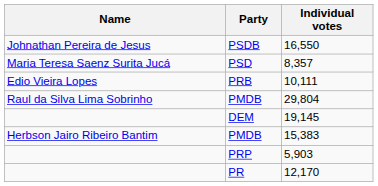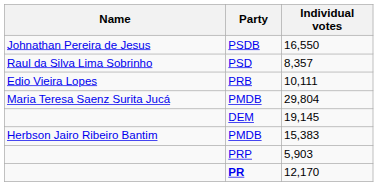 <table class="wikitable sortable">
 <tr>
 <th style="width:300px;">Name</th>
 <th style="width:70px;">Party</th>
 <th style="width:120px;">Individual votes</th>
 </tr>
 <tr>
 <td><a href='#'>Johnathan Pereira de Jesus</a></td>
 <td><a href='#'>PSDB</a></td>
 <td>16,550</td>
 </tr>
 <tr>
-<td><a href='#'>Maria Teresa Saenz Surita Jucá</a></td>
+<td><a href='#'>Raul da Silva Lima Sobrinho</a></td>
 <td><a href='#'>PSD</a></td>
 <td>8,357</td>
 </tr>
 <tr>
 <td><a href='#'>Edio Vieira Lopes</a></td>
 <td><a href='#'>PRB</a></td>
 <td>10,111</td>
 </tr>
 <tr>
-<td><a href='#'>Raul da Silva Lima Sobrinho</a></td>
+<td><a href='#'>Maria Teresa Saenz Surita Jucá</a></td>
 <td><a href='#'>PMDB</a></td>
 <td>29,804</td>
 </tr>
 <tr>
 <td></td>
 <td><a href='#'>DEM</a></td>
 <td>19,145</td>
 </tr>
 <tr>
 <td><a href='#'>Herbson Jairo Ribeiro Bantim</a></td>
 <td><a href='#'>PMDB</a></td>
 <td>15,383</td>
 </tr>
 <tr>
 <td></td>
 <td><a href='#'>PRP</a></td>
 <td>5,903</td>
 </tr>
 <tr>
 <td></td>
-<td><a href='#'>PR</a></td>
+<td><strong><a href='#'>PR</a></strong></td>
 <td>12,170</td>
 </tr>
 </table>
